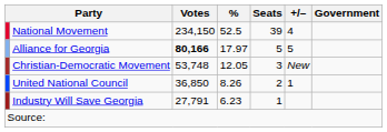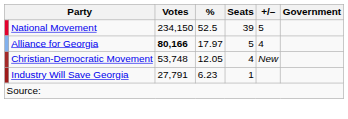 <table class="wikitable">
 <tr>
 <th colspan="2">Party</th>
 <th scope="col">Votes</th>
 <th scope="col">%</th>
 <th scope="col">Seats</th>
 <th scope="col">+/–</th>
 <th scope="col">Government</th>
 </tr>
 <tr>
 <td style="background:#e4012e"></td>
 <td align=left><a href='#'>National Movement</a></td>
 <td>234,150</td>
 <td>52.5</td>
 <td align=right>39</td>
-<td> 4</td>
+<td> 5</td>
 <td></td>
 </tr>
 <tr>
 <td style="background:#82B1EE"></td>
 <td align=left><a href='#'>Alliance for Georgia</a></td>
 <td><strong>80,166</strong></td>
 <td>17.97</td>
 <td align=right>5</td>
-<td> 5</td>
+<td> 4</td>
 <td></td>
 </tr>
 <tr>
 <td style="background:#A52A2A"></td>
 <td align=left><a href='#'>Christian-Democratic Movement</a></td>
 <td>53,748</td>
 <td>12.05</td>
-<td align=right>3</td>
+<td align=right>4</td>
 <td><em>New</em></td>
-<td></td>
-</tr>
-<tr>
-<td style="background:#0247FE"></td>
-<td align=left><a href='#'>United National Council</a></td>
-<td>36,850</td>
-<td>8.26</td>
-<td align=right>2</td>
-<td> 1</td>
 <td></td>
 </tr>
 <tr>
 <td style="background:#9E1A1A"></td>
 <td align=left><a href='#'>Industry Will Save Georgia</a></td>
 <td>27,791</td>
 <td>6.23</td>
 <td align=right>1</td>
 <td></td>
 <td></td>
 </tr>
 <tr>
 <td colspan=7>Source: </td>
 </tr>
 </table>
